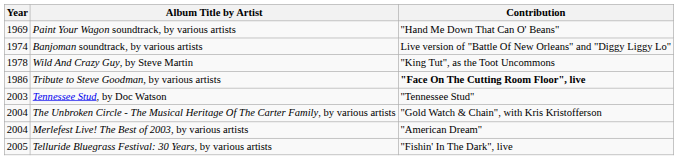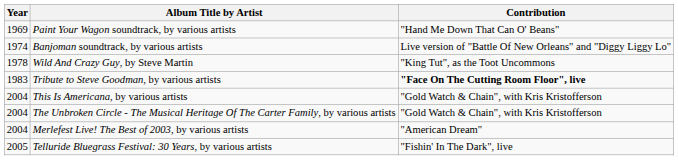 <table class="wikitable">
 <tr>
 <th>Year</th>
 <th>Album Title by Artist</th>
 <th>Contribution</th>
 </tr>
 <tr>
 <td>1969</td>
 <td><em>Paint Your Wagon</em> soundtrack, by various artists</td>
 <td>"Hand Me Down That Can O' Beans"</td>
 </tr>
 <tr>
 <td>1974</td>
 <td><em>Banjoman</em> soundtrack, by various artists</td>
 <td>Live version of "Battle Of New Orleans" and "Diggy Liggy Lo"</td>
 </tr>
 <tr>
 <td>1978</td>
 <td><em>Wild And Crazy Guy</em>, by Steve Martin</td>
 <td>"King Tut", as the Toot Uncommons</td>
 </tr>
 <tr>
-<td>1986</td>
+<td>1983</td>
 <td><em>Tribute to Steve Goodman</em>, by various artists</td>
 <td><strong>"Face On The Cutting Room Floor", live</strong></td>
 </tr>
 <tr>
-<td>2003</td>
-<td><em><a href='#'>Tennessee Stud</a></em>, by Doc Watson</td>
-<td>"Tennessee Stud"</td>
+<td>2004</td>
+<td><em>This Is Americana</em>, by various artists</td>
+<td>"Gold Watch & Chain", with Kris Kristofferson </td>
 </tr>
 <tr>
 <td>2004</td>
 <td><em>The Unbroken Circle - The Musical Heritage Of The Carter Family</em>, by various artists</td>
 <td>"Gold Watch & Chain", with Kris Kristofferson </td>
 </tr>
 <tr>
 <td>2004</td>
 <td><em>Merlefest Live! The Best of 2003</em>, by various artists</td>
 <td>"American Dream"</td>
 </tr>
 <tr>
 <td>2005</td>
 <td><em>Telluride Bluegrass Festival: 30 Years</em>, by various artists</td>
 <td>"Fishin' In The Dark", live</td>
 </tr>
 </table>
